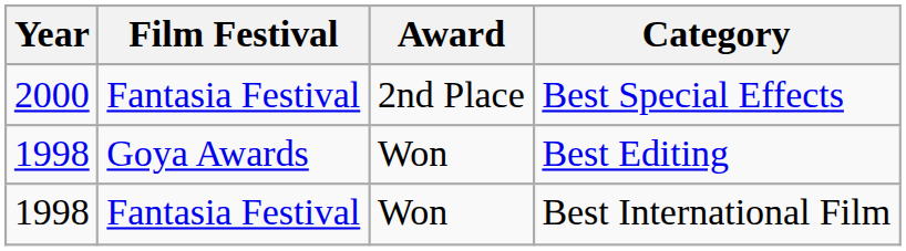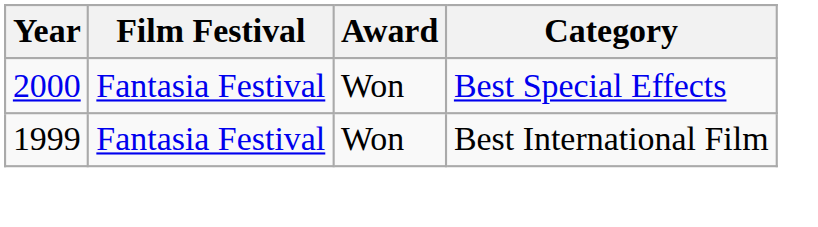 <table class="wikitable">
 <tr>
 <th>Year</th>
 <th>Film Festival</th>
 <th>Award</th>
 <th>Category</th>
 </tr>
 <tr>
 <td><a href='#'>2000</a></td>
 <td><a href='#'>Fantasia Festival</a></td>
-<td>2nd Place</td>
+<td>Won</td>
 <td><a href='#'>Best Special Effects</a></td>
 </tr>
 <tr>
-<td><a href='#'>1998</a></td>
-<td><a href='#'>Goya Awards</a></td>
-<td>Won</td>
-<td><a href='#'>Best Editing</a></td>
-</tr>
-<tr>
-<td>1998</td>
+<td>1999</td>
 <td><a href='#'>Fantasia Festival</a></td>
 <td>Won</td>
 <td>Best International Film</td>
 </tr>
 </table>
